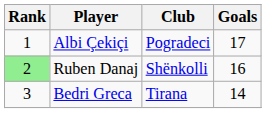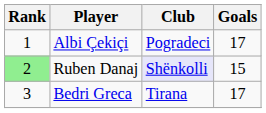 <table class="wikitable" style="text-align:center">
 <tr>
 <th>Rank</th>
 <th>Player</th>
 <th>Club</th>
 <th>Goals</th>
 </tr>
 <tr>
 <td rowspan="1">1</td>
 <td align="left"> <a href='#'>Albi Çekiçi</a></td>
 <td align="left"><a href='#'>Pogradeci</a></td>
 <td rowspan="1">17</td>
 </tr>
 <tr>
 <td rowspan="1" style="background: lightgreen;">2</td>
 <td align="left"> Ruben Danaj</td>
-<td align="left"><a href='#'>Shënkolli</a></td>
-<td rowspan="1">16</td>
+<td align="left" style="background: lavender;"><a href='#'>Shënkolli</a></td>
+<td rowspan="1">15</td>
 </tr>
 <tr>
 <td rowspan="1">3</td>
 <td align="left"> <a href='#'>Bedri Greca</a></td>
 <td align="left"><a href='#'>Tirana</a></td>
-<td rowspan="1">14</td>
+<td rowspan="1">17</td>
 </tr>
 <tr>
 </tr>
 </table>
